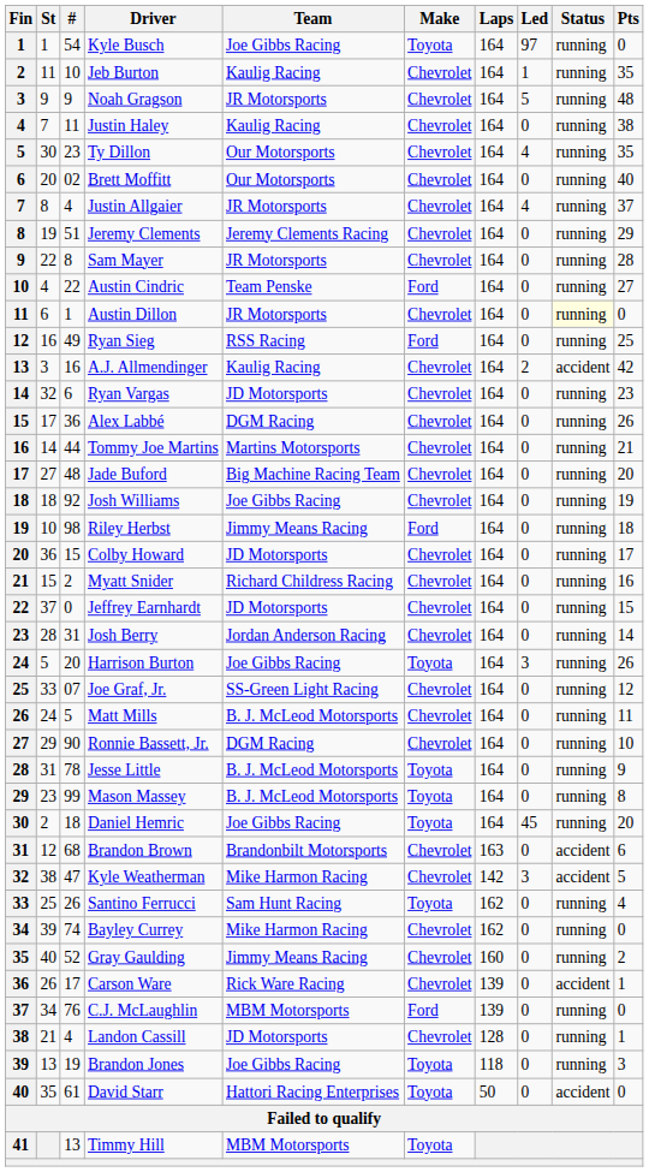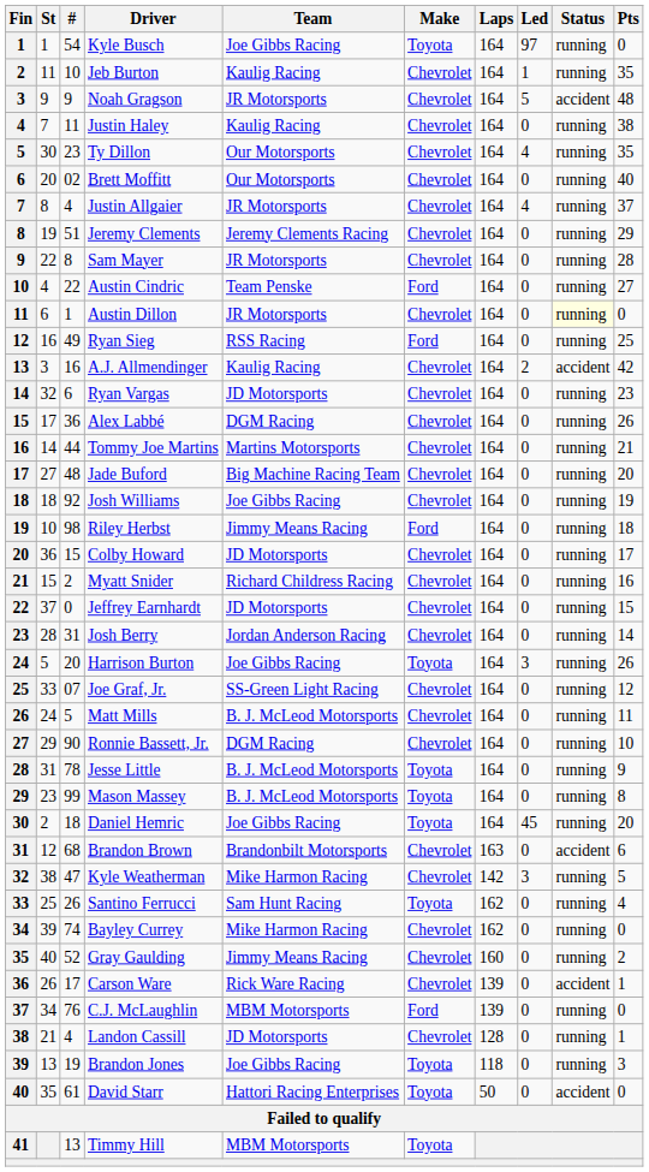 <table class="wikitable" style="font-size:95%">
 <tr>
 <th>Fin</th>
 <th>St</th>
 <th>#</th>
 <th>Driver</th>
 <th>Team</th>
 <th>Make</th>
 <th>Laps</th>
 <th>Led</th>
 <th>Status</th>
 <th>Pts</th>
 </tr>
 <tr>
 <th>1</th>
 <td>1</td>
 <td>54</td>
 <td><a href='#'>Kyle Busch</a></td>
 <td><a href='#'>Joe Gibbs Racing</a></td>
 <td><a href='#'>Toyota</a></td>
 <td>164</td>
 <td>97</td>
 <td>running</td>
 <td>0</td>
 </tr>
 <tr>
 <th>2</th>
 <td>11</td>
 <td>10</td>
 <td><a href='#'>Jeb Burton</a></td>
 <td><a href='#'>Kaulig Racing</a></td>
 <td><a href='#'>Chevrolet</a></td>
 <td>164</td>
 <td>1</td>
 <td>running</td>
 <td>35</td>
 </tr>
 <tr>
 <th>3</th>
 <td>9</td>
 <td>9</td>
 <td><a href='#'>Noah Gragson</a></td>
 <td><a href='#'>JR Motorsports</a></td>
 <td><a href='#'>Chevrolet</a></td>
 <td>164</td>
 <td>5</td>
-<td>running</td>
+<td>accident</td>
 <td>48</td>
 </tr>
 <tr>
 <th>4</th>
 <td>7</td>
 <td>11</td>
 <td><a href='#'>Justin Haley</a></td>
 <td><a href='#'>Kaulig Racing</a></td>
 <td><a href='#'>Chevrolet</a></td>
 <td>164</td>
 <td>0</td>
 <td>running</td>
 <td>38</td>
 </tr>
 <tr>
 <th>5</th>
 <td>30</td>
 <td>23</td>
 <td><a href='#'>Ty Dillon</a></td>
 <td><a href='#'>Our Motorsports</a></td>
 <td><a href='#'>Chevrolet</a></td>
 <td>164</td>
 <td>4</td>
 <td>running</td>
 <td>35</td>
 </tr>
 <tr>
 <th>6</th>
 <td>20</td>
 <td>02</td>
 <td><a href='#'>Brett Moffitt</a></td>
 <td><a href='#'>Our Motorsports</a></td>
 <td><a href='#'>Chevrolet</a></td>
 <td>164</td>
 <td>0</td>
 <td>running</td>
 <td>40</td>
 </tr>
 <tr>
 <th>7</th>
 <td>8</td>
 <td>4</td>
 <td><a href='#'>Justin Allgaier</a></td>
 <td><a href='#'>JR Motorsports</a></td>
 <td><a href='#'>Chevrolet</a></td>
 <td>164</td>
 <td>4</td>
 <td>running</td>
 <td>37</td>
 </tr>
 <tr>
 <th>8</th>
 <td>19</td>
 <td>51</td>
 <td><a href='#'>Jeremy Clements</a></td>
 <td><a href='#'>Jeremy Clements Racing</a></td>
 <td><a href='#'>Chevrolet</a></td>
 <td>164</td>
 <td>0</td>
 <td>running</td>
 <td>29</td>
 </tr>
 <tr>
 <th>9</th>
 <td>22</td>
 <td>8</td>
 <td><a href='#'>Sam Mayer</a></td>
 <td><a href='#'>JR Motorsports</a></td>
 <td><a href='#'>Chevrolet</a></td>
 <td>164</td>
 <td>0</td>
 <td>running</td>
 <td>28</td>
 </tr>
 <tr>
 <th>10</th>
 <td>4</td>
 <td>22</td>
 <td><a href='#'>Austin Cindric</a></td>
 <td><a href='#'>Team Penske</a></td>
 <td><a href='#'>Ford</a></td>
 <td>164</td>
 <td>0</td>
 <td>running</td>
 <td>27</td>
 </tr>
 <tr>
 <th>11</th>
 <td>6</td>
 <td>1</td>
 <td><a href='#'>Austin Dillon</a></td>
 <td><a href='#'>JR Motorsports</a></td>
 <td><a href='#'>Chevrolet</a></td>
 <td>164</td>
 <td>0</td>
 <td style="background: lightyellow;">running</td>
 <td>0</td>
 </tr>
 <tr>
 <th>12</th>
 <td>16</td>
 <td>49</td>
 <td><a href='#'>Ryan Sieg</a></td>
 <td><a href='#'>RSS Racing</a></td>
 <td><a href='#'>Ford</a></td>
 <td>164</td>
 <td>0</td>
 <td>running</td>
 <td>25</td>
 </tr>
 <tr>
 <th>13</th>
 <td>3</td>
 <td>16</td>
 <td><a href='#'>A.J. Allmendinger</a></td>
 <td><a href='#'>Kaulig Racing</a></td>
 <td><a href='#'>Chevrolet</a></td>
 <td>164</td>
 <td>2</td>
 <td>accident</td>
 <td>42</td>
 </tr>
 <tr>
 <th>14</th>
 <td>32</td>
 <td>6</td>
 <td><a href='#'>Ryan Vargas</a></td>
 <td><a href='#'>JD Motorsports</a></td>
 <td><a href='#'>Chevrolet</a></td>
 <td>164</td>
 <td>0</td>
 <td>running</td>
 <td>23</td>
 </tr>
 <tr>
 <th>15</th>
 <td>17</td>
 <td>36</td>
 <td><a href='#'>Alex Labbé</a></td>
 <td><a href='#'>DGM Racing</a></td>
 <td><a href='#'>Chevrolet</a></td>
 <td>164</td>
 <td>0</td>
 <td>running</td>
 <td>26</td>
 </tr>
 <tr>
 <th>16</th>
 <td>14</td>
 <td>44</td>
 <td><a href='#'>Tommy Joe Martins</a></td>
 <td><a href='#'>Martins Motorsports</a></td>
 <td><a href='#'>Chevrolet</a></td>
 <td>164</td>
 <td>0</td>
 <td>running</td>
 <td>21</td>
 </tr>
 <tr>
 <th>17</th>
 <td>27</td>
 <td>48</td>
 <td><a href='#'>Jade Buford</a></td>
 <td><a href='#'>Big Machine Racing Team</a></td>
 <td><a href='#'>Chevrolet</a></td>
 <td>164</td>
 <td>0</td>
 <td>running</td>
 <td>20</td>
 </tr>
 <tr>
 <th>18</th>
 <td>18</td>
 <td>92</td>
 <td><a href='#'>Josh Williams</a></td>
 <td><a href='#'>Joe Gibbs Racing</a></td>
 <td><a href='#'>Chevrolet</a></td>
 <td>164</td>
 <td>0</td>
 <td>running</td>
 <td>19</td>
 </tr>
 <tr>
 <th>19</th>
 <td>10</td>
 <td>98</td>
 <td><a href='#'>Riley Herbst</a></td>
 <td><a href='#'>Jimmy Means Racing</a></td>
 <td><a href='#'>Ford</a></td>
 <td>164</td>
 <td>0</td>
 <td>running</td>
 <td>18</td>
 </tr>
 <tr>
 <th>20</th>
 <td>36</td>
 <td>15</td>
 <td><a href='#'>Colby Howard</a></td>
 <td><a href='#'>JD Motorsports</a></td>
 <td><a href='#'>Chevrolet</a></td>
 <td>164</td>
 <td>0</td>
 <td>running</td>
 <td>17</td>
 </tr>
 <tr>
 <th>21</th>
 <td>15</td>
 <td>2</td>
 <td><a href='#'>Myatt Snider</a></td>
 <td><a href='#'>Richard Childress Racing</a></td>
 <td><a href='#'>Chevrolet</a></td>
 <td>164</td>
 <td>0</td>
 <td>running</td>
 <td>16</td>
 </tr>
 <tr>
 <th>22</th>
 <td>37</td>
 <td>0</td>
 <td><a href='#'>Jeffrey Earnhardt</a></td>
 <td><a href='#'>JD Motorsports</a></td>
 <td><a href='#'>Chevrolet</a></td>
 <td>164</td>
 <td>0</td>
 <td>running</td>
 <td>15</td>
 </tr>
 <tr>
 <th>23</th>
 <td>28</td>
 <td>31</td>
 <td><a href='#'>Josh Berry</a></td>
 <td><a href='#'>Jordan Anderson Racing</a></td>
 <td><a href='#'>Chevrolet</a></td>
 <td>164</td>
 <td>0</td>
 <td>running</td>
 <td>14</td>
 </tr>
 <tr>
 <th>24</th>
 <td>5</td>
 <td>20</td>
 <td><a href='#'>Harrison Burton</a></td>
 <td><a href='#'>Joe Gibbs Racing</a></td>
 <td><a href='#'>Toyota</a></td>
 <td>164</td>
 <td>3</td>
 <td>running</td>
 <td>26</td>
 </tr>
 <tr>
 <th>25</th>
 <td>33</td>
 <td>07</td>
 <td><a href='#'>Joe Graf, Jr.</a></td>
 <td><a href='#'>SS-Green Light Racing</a></td>
 <td><a href='#'>Chevrolet</a></td>
 <td>164</td>
 <td>0</td>
 <td>running</td>
 <td>12</td>
 </tr>
 <tr>
 <th>26</th>
 <td>24</td>
 <td>5</td>
 <td><a href='#'>Matt Mills</a></td>
 <td><a href='#'>B. J. McLeod Motorsports</a></td>
 <td><a href='#'>Chevrolet</a></td>
 <td>164</td>
 <td>0</td>
 <td>running</td>
 <td>11</td>
 </tr>
 <tr>
 <th>27</th>
 <td>29</td>
 <td>90</td>
 <td><a href='#'>Ronnie Bassett, Jr.</a></td>
 <td><a href='#'>DGM Racing</a></td>
 <td><a href='#'>Chevrolet</a></td>
 <td>164</td>
 <td>0</td>
 <td>running</td>
 <td>10</td>
 </tr>
 <tr>
 <th>28</th>
 <td>31</td>
 <td>78</td>
 <td><a href='#'>Jesse Little</a></td>
 <td><a href='#'>B. J. McLeod Motorsports</a></td>
 <td><a href='#'>Toyota</a></td>
 <td>164</td>
 <td>0</td>
 <td>running</td>
 <td>9</td>
 </tr>
 <tr>
 <th>29</th>
 <td>23</td>
 <td>99</td>
 <td><a href='#'>Mason Massey</a></td>
 <td><a href='#'>B. J. McLeod Motorsports</a></td>
 <td><a href='#'>Toyota</a></td>
 <td>164</td>
 <td>0</td>
 <td>running</td>
 <td>8</td>
 </tr>
 <tr>
 <th>30</th>
 <td>2</td>
 <td>18</td>
 <td><a href='#'>Daniel Hemric</a></td>
 <td><a href='#'>Joe Gibbs Racing</a></td>
 <td><a href='#'>Toyota</a></td>
 <td>164</td>
 <td>45</td>
 <td>running</td>
 <td>20</td>
 </tr>
 <tr>
 <th>31</th>
 <td>12</td>
 <td>68</td>
 <td><a href='#'>Brandon Brown</a></td>
 <td><a href='#'>Brandonbilt Motorsports</a></td>
 <td><a href='#'>Chevrolet</a></td>
 <td>163</td>
 <td>0</td>
 <td>accident</td>
 <td>6</td>
 </tr>
 <tr>
 <th>32</th>
 <td>38</td>
 <td>47</td>
 <td><a href='#'>Kyle Weatherman</a></td>
 <td><a href='#'>Mike Harmon Racing</a></td>
 <td><a href='#'>Chevrolet</a></td>
 <td>142</td>
 <td>3</td>
-<td>accident</td>
+<td>running</td>
 <td>5</td>
 </tr>
 <tr>
 <th>33</th>
 <td>25</td>
 <td>26</td>
 <td><a href='#'>Santino Ferrucci</a></td>
 <td><a href='#'>Sam Hunt Racing</a></td>
 <td><a href='#'>Toyota</a></td>
 <td>162</td>
 <td>0</td>
 <td>running</td>
 <td>4</td>
 </tr>
 <tr>
 <th>34</th>
 <td>39</td>
 <td>74</td>
 <td><a href='#'>Bayley Currey</a></td>
 <td><a href='#'>Mike Harmon Racing</a></td>
 <td><a href='#'>Chevrolet</a></td>
 <td>162</td>
 <td>0</td>
 <td>running</td>
 <td>0</td>
 </tr>
 <tr>
 <th>35</th>
 <td>40</td>
 <td>52</td>
 <td><a href='#'>Gray Gaulding</a></td>
 <td><a href='#'>Jimmy Means Racing</a></td>
 <td><a href='#'>Chevrolet</a></td>
 <td>160</td>
 <td>0</td>
 <td>running</td>
 <td>2</td>
 </tr>
 <tr>
 <th>36</th>
 <td>26</td>
 <td>17</td>
 <td><a href='#'>Carson Ware</a></td>
 <td><a href='#'>Rick Ware Racing</a></td>
 <td><a href='#'>Chevrolet</a></td>
 <td>139</td>
 <td>0</td>
 <td>accident</td>
 <td>1</td>
 </tr>
 <tr>
 <th>37</th>
 <td>34</td>
 <td>76</td>
 <td><a href='#'>C.J. McLaughlin</a></td>
 <td><a href='#'>MBM Motorsports</a></td>
 <td><a href='#'>Ford</a></td>
 <td>139</td>
 <td>0</td>
 <td>running</td>
 <td>0</td>
 </tr>
 <tr>
 <th>38</th>
 <td>21</td>
 <td>4</td>
 <td><a href='#'>Landon Cassill</a></td>
 <td><a href='#'>JD Motorsports</a></td>
 <td><a href='#'>Chevrolet</a></td>
 <td>128</td>
 <td>0</td>
 <td>running</td>
 <td>1</td>
 </tr>
 <tr>
 <th>39</th>
 <td>13</td>
 <td>19</td>
 <td><a href='#'>Brandon Jones</a></td>
 <td><a href='#'>Joe Gibbs Racing</a></td>
 <td><a href='#'>Toyota</a></td>
 <td>118</td>
 <td>0</td>
 <td>running</td>
 <td>3</td>
 </tr>
 <tr>
 <th>40</th>
 <td>35</td>
 <td>61</td>
 <td><a href='#'>David Starr</a></td>
 <td><a href='#'>Hattori Racing Enterprises</a></td>
 <td><a href='#'>Toyota</a></td>
 <td>50</td>
 <td>0</td>
 <td>accident</td>
 <td>0</td>
 </tr>
 <tr>
 <th colspan="10">Failed to qualify</th>
 </tr>
 <tr>
 <th>41</th>
 <th></th>
 <td>13</td>
 <td><a href='#'>Timmy Hill</a></td>
 <td><a href='#'>MBM Motorsports</a></td>
 <td><a href='#'>Toyota</a></td>
 <th colspan="4"></th>
 </tr>
 <tr>
 <th colspan="10"></th>
 </tr>
 </table>
